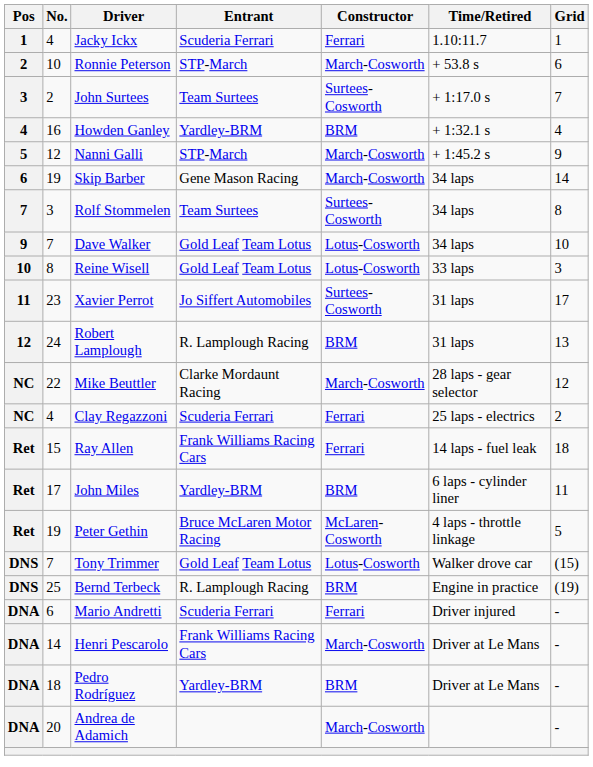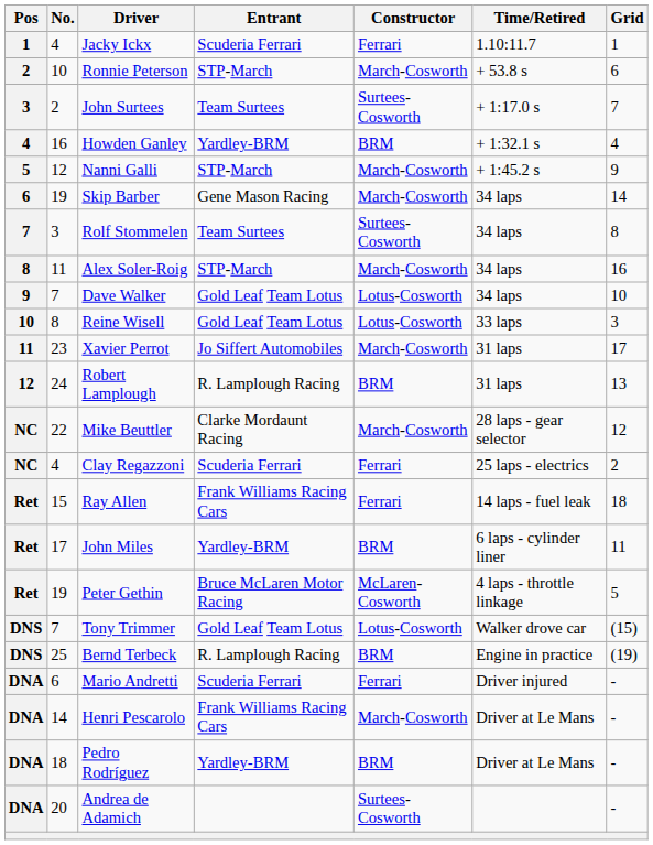 <table class="wikitable" style="font-size: 95%;">
 <tr>
 <th>Pos</th>
 <th>No.</th>
 <th>Driver</th>
 <th>Entrant</th>
 <th>Constructor</th>
 <th>Time/Retired</th>
 <th>Grid</th>
 </tr>
 <tr>
 <th>1</th>
 <td>4</td>
 <td> <a href='#'>Jacky Ickx</a></td>
 <td><a href='#'>Scuderia Ferrari</a></td>
 <td><a href='#'>Ferrari</a></td>
 <td>1.10:11.7</td>
 <td>1</td>
 </tr>
 <tr>
 <th>2</th>
 <td>10</td>
 <td> <a href='#'>Ronnie Peterson</a></td>
 <td><a href='#'>STP</a>-<a href='#'>March</a></td>
 <td><a href='#'>March</a>-<a href='#'>Cosworth</a></td>
 <td>+ 53.8 s</td>
 <td>6</td>
 </tr>
 <tr>
 <th>3</th>
 <td>2</td>
 <td> <a href='#'>John Surtees</a></td>
 <td><a href='#'>Team Surtees</a></td>
 <td><a href='#'>Surtees</a>-<a href='#'>Cosworth</a></td>
 <td>+ 1:17.0 s</td>
 <td>7</td>
 </tr>
 <tr>
 <th>4</th>
 <td>16</td>
 <td> <a href='#'>Howden Ganley</a></td>
 <td><a href='#'>Yardley-BRM</a></td>
 <td><a href='#'>BRM</a></td>
 <td>+ 1:32.1 s</td>
 <td>4</td>
 </tr>
 <tr>
 <th>5</th>
 <td>12</td>
 <td> <a href='#'>Nanni Galli</a></td>
 <td><a href='#'>STP</a>-<a href='#'>March</a></td>
 <td><a href='#'>March</a>-<a href='#'>Cosworth</a></td>
 <td>+ 1:45.2 s</td>
 <td>9</td>
 </tr>
 <tr>
 <th>6</th>
 <td>19</td>
 <td> <a href='#'>Skip Barber</a></td>
 <td>Gene Mason Racing</td>
 <td><a href='#'>March</a>-<a href='#'>Cosworth</a></td>
 <td>34 laps</td>
 <td>14</td>
 </tr>
 <tr>
 <th>7</th>
 <td>3</td>
 <td> <a href='#'>Rolf Stommelen</a></td>
 <td><a href='#'>Team Surtees</a></td>
 <td><a href='#'>Surtees</a>-<a href='#'>Cosworth</a></td>
 <td>34 laps</td>
 <td>8</td>
 </tr>
 <tr>
+<th>8</th>
+<td>11</td>
+<td> <a href='#'>Alex Soler-Roig</a></td>
+<td><a href='#'>STP</a>-<a href='#'>March</a></td>
+<td><a href='#'>March</a>-<a href='#'>Cosworth</a></td>
+<td>34 laps</td>
+<td>16</td>
+</tr>
+<tr>
 <th>9</th>
 <td>7</td>
 <td> <a href='#'>Dave Walker</a></td>
 <td><a href='#'>Gold Leaf</a> <a href='#'>Team Lotus</a></td>
 <td><a href='#'>Lotus</a>-<a href='#'>Cosworth</a></td>
 <td>34 laps</td>
 <td>10</td>
 </tr>
 <tr>
 <th>10</th>
 <td>8</td>
 <td> <a href='#'>Reine Wisell</a></td>
 <td><a href='#'>Gold Leaf</a> <a href='#'>Team Lotus</a></td>
 <td><a href='#'>Lotus</a>-<a href='#'>Cosworth</a></td>
 <td>33 laps</td>
 <td>3</td>
 </tr>
 <tr>
 <th>11</th>
 <td>23</td>
 <td> <a href='#'>Xavier Perrot</a></td>
 <td><a href='#'>Jo Siffert Automobiles</a></td>
-<td><a href='#'>Surtees</a>-<a href='#'>Cosworth</a></td>
+<td><a href='#'>March</a>-<a href='#'>Cosworth</a></td>
 <td>31 laps</td>
 <td>17</td>
 </tr>
 <tr>
 <th>12</th>
 <td>24</td>
 <td> <a href='#'>Robert Lamplough</a></td>
 <td>R. Lamplough Racing</td>
 <td><a href='#'>BRM</a></td>
 <td>31 laps</td>
 <td>13</td>
 </tr>
 <tr>
 <th>NC</th>
 <td>22</td>
 <td> <a href='#'>Mike Beuttler</a></td>
 <td>Clarke Mordaunt Racing</td>
 <td><a href='#'>March</a>-<a href='#'>Cosworth</a></td>
 <td>28 laps - gear selector</td>
 <td>12</td>
 </tr>
 <tr>
 <th>NC</th>
 <td>4</td>
 <td> <a href='#'>Clay Regazzoni</a></td>
 <td><a href='#'>Scuderia Ferrari</a></td>
 <td><a href='#'>Ferrari</a></td>
 <td>25 laps - electrics</td>
 <td>2</td>
 </tr>
 <tr>
 <th>Ret</th>
 <td>15</td>
 <td> <a href='#'>Ray Allen</a></td>
 <td><a href='#'>Frank Williams Racing Cars</a></td>
 <td><a href='#'>Ferrari</a></td>
 <td>14 laps - fuel leak</td>
 <td>18</td>
 </tr>
 <tr>
 <th>Ret</th>
 <td>17</td>
 <td> <a href='#'>John Miles</a></td>
 <td><a href='#'>Yardley-BRM</a></td>
 <td><a href='#'>BRM</a></td>
 <td>6 laps - cylinder liner</td>
 <td>11</td>
 </tr>
 <tr>
 <th>Ret</th>
 <td>19</td>
 <td> <a href='#'>Peter Gethin</a></td>
 <td><a href='#'>Bruce McLaren Motor Racing</a></td>
 <td><a href='#'>McLaren</a>-<a href='#'>Cosworth</a></td>
 <td>4 laps - throttle linkage</td>
 <td>5</td>
 </tr>
 <tr>
 <th>DNS</th>
 <td>7</td>
 <td> <a href='#'>Tony Trimmer</a></td>
 <td><a href='#'>Gold Leaf</a> <a href='#'>Team Lotus</a></td>
 <td><a href='#'>Lotus</a>-<a href='#'>Cosworth</a></td>
 <td>Walker drove car</td>
 <td>(15)</td>
 </tr>
 <tr>
 <th>DNS</th>
 <td>25</td>
 <td> <a href='#'>Bernd Terbeck</a></td>
 <td>R. Lamplough Racing</td>
 <td><a href='#'>BRM</a></td>
 <td>Engine in practice</td>
 <td>(19)</td>
 </tr>
 <tr>
 <th>DNA</th>
 <td>6</td>
 <td> <a href='#'>Mario Andretti</a></td>
 <td><a href='#'>Scuderia Ferrari</a></td>
 <td><a href='#'>Ferrari</a></td>
 <td>Driver injured</td>
 <td>-</td>
 </tr>
 <tr>
 <th>DNA</th>
 <td>14</td>
 <td> <a href='#'>Henri Pescarolo</a></td>
 <td><a href='#'>Frank Williams Racing Cars</a></td>
 <td><a href='#'>March</a>-<a href='#'>Cosworth</a></td>
 <td>Driver at Le Mans</td>
 <td>-</td>
 </tr>
 <tr>
 <th>DNA</th>
 <td>18</td>
 <td> <a href='#'>Pedro Rodríguez</a></td>
 <td><a href='#'>Yardley-BRM</a></td>
 <td><a href='#'>BRM</a></td>
 <td>Driver at Le Mans</td>
 <td>-</td>
 </tr>
 <tr>
 <th>DNA</th>
 <td>20</td>
 <td> <a href='#'>Andrea de Adamich</a></td>
 <td></td>
-<td><a href='#'>March</a>-<a href='#'>Cosworth</a></td>
+<td><a href='#'>Surtees</a>-<a href='#'>Cosworth</a></td>
 <td></td>
 <td>-</td>
 </tr>
 <tr>
 <th colspan="7"></th>
 </tr>
 </table>
